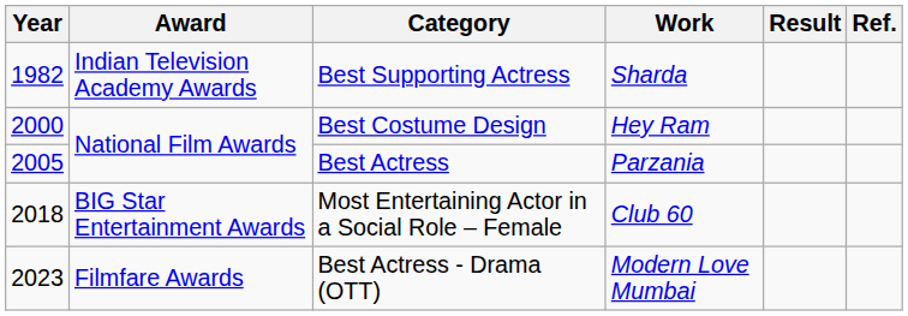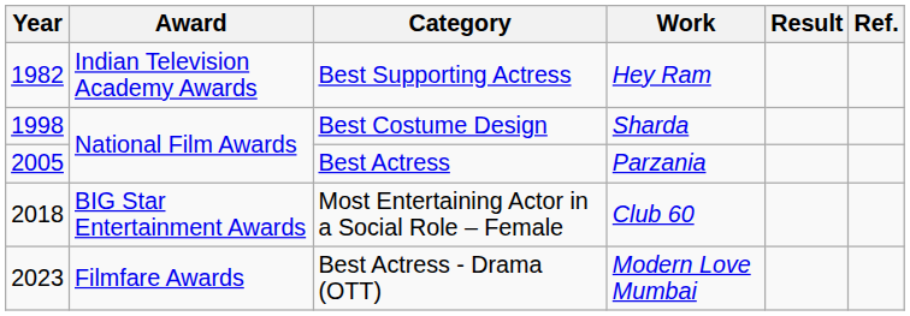 <table class="wikitable">
 <tr>
 <th>Year</th>
 <th>Award</th>
 <th>Category</th>
 <th>Work</th>
 <th>Result</th>
 <th>Ref.</th>
 </tr>
 <tr>
 <td><a href='#'>1982</a></td>
 <td><a href='#'>Indian Television Academy Awards</a></td>
 <td><a href='#'>Best Supporting Actress</a></td>
-<td><em><a href='#'>Sharda</a></em></td>
+<td><em><a href='#'>Hey Ram</a></em></td>
 <td></td>
 <td></td>
 </tr>
 <tr>
-<td><a href='#'>2000</a></td>
+<td><a href='#'>1998</a></td>
 <td rowspan="2"><a href='#'>National Film Awards</a></td>
 <td><a href='#'>Best Costume Design</a></td>
-<td><em><a href='#'>Hey Ram</a></em></td>
+<td><em><a href='#'>Sharda</a></em></td>
 <td></td>
 <td></td>
 </tr>
 <tr>
 <td><a href='#'>2005</a></td>
 <td><a href='#'>Best Actress</a></td>
 <td><em><a href='#'>Parzania</a></em></td>
 <td></td>
 <td></td>
 </tr>
 <tr>
 <td>2018</td>
 <td><a href='#'>BIG Star Entertainment Awards</a></td>
 <td>Most Entertaining Actor in a Social Role – Female</td>
 <td><em><a href='#'>Club 60</a></em></td>
 <td></td>
 <td></td>
 </tr>
 <tr>
 <td>2023</td>
 <td><a href='#'>Filmfare Awards</a></td>
 <td>Best Actress - Drama (OTT)</td>
 <td><em><a href='#'>Modern Love Mumbai</a></em></td>
 <td></td>
 <td></td>
 </tr>
 </table>
